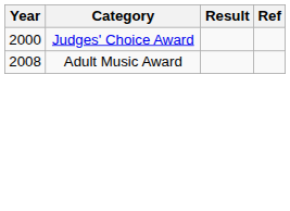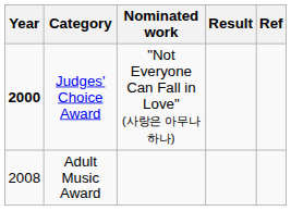 <table class="wikitable" style="text-align:center; width:50%">
 <tr>
 <th>Year</th>
 <th>Category</th>
+<th>Nominated work</th>
 <th>Result</th>
 <th>Ref</th>
 </tr>
 <tr>
-<td>2000</td>
+<td><strong>2000</strong></td>
 <td><a href='#'>Judges' Choice Award</a></td>
+<td>"Not Everyone Can Fall in Love"<br><small>(사랑은 아무나 하나)</small></td>
 <td></td>
 <td></td>
 </tr>
 <tr>
 <td>2008</td>
 <td>Adult Music Award</td>
 <td></td>
 <td></td>
+<td></td>
 </tr>
 </table>
